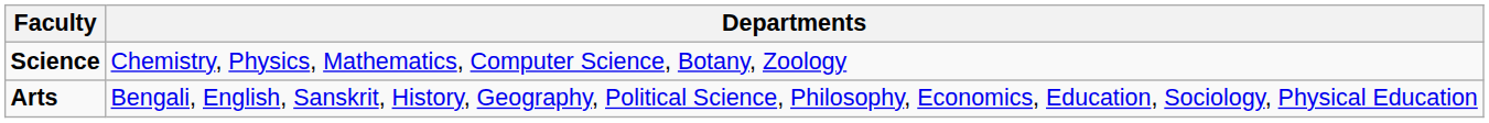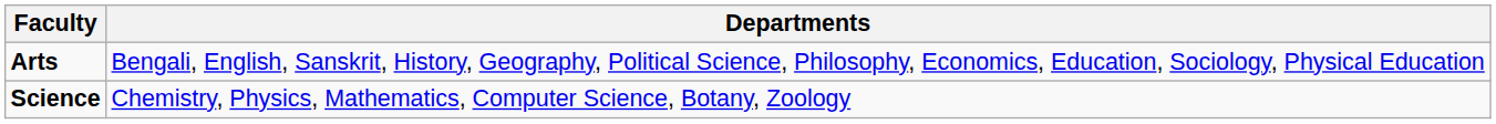 <table class="wikitable sortable">
 <tr>
 <th>Faculty</th>
 <th>Departments</th>
 </tr>
 <tr>
+<td><strong>Arts</strong></td>
+<td><a href='#'>Bengali</a>, <a href='#'>English</a>, <a href='#'>Sanskrit</a>, <a href='#'>History</a>, <a href='#'>Geography</a>, <a href='#'>Political Science</a>, <a href='#'>Philosophy</a>, <a href='#'>Economics</a>, <a href='#'>Education</a>, <a href='#'>Sociology</a>, <a href='#'>Physical Education</a></td>
+</tr>
+<tr>
 <td><strong>Science</strong></td>
 <td><a href='#'>Chemistry</a>, <a href='#'>Physics</a>, <a href='#'>Mathematics</a>, <a href='#'>Computer Science</a>, <a href='#'>Botany</a>, <a href='#'>Zoology</a></td>
 </tr>
-<tr>
-<td><strong>Arts</strong></td>
-<td><a href='#'>Bengali</a>, <a href='#'>English</a>, <a href='#'>Sanskrit</a>, <a href='#'>History</a>, <a href='#'>Geography</a>, <a href='#'>Political Science</a>, <a href='#'>Philosophy</a>, <a href='#'>Economics</a>, <a href='#'>Education</a>, <a href='#'>Sociology</a>, <a href='#'>Physical Education</a></td>
-</tr>
 </table>
